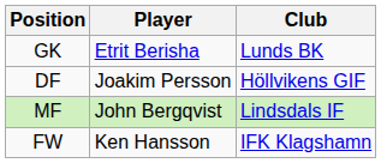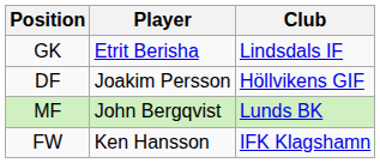 <table class="wikitable" style="text-align:center;float:left;margin-right:1em;">
 <tr>
 <th>Position</th>
 <th>Player</th>
 <th>Club</th>
 </tr>
 <tr>
 <td>GK</td>
 <td align="left"> <a href='#'>Etrit Berisha</a></td>
-<td align="left"><a href='#'>Lunds BK</a></td>
+<td align="left"><a href='#'>Lindsdals IF</a></td>
 </tr>
 <tr>
 <td>DF</td>
 <td align="left"> Joakim Persson</td>
 <td align="left"><a href='#'>Höllvikens GIF</a></td>
 </tr>
 <tr bgcolor=#D0F0C0>
 <td>MF</td>
 <td align="left"> John Bergqvist</td>
-<td align="left"><a href='#'>Lindsdals IF</a></td>
+<td align="left"><a href='#'>Lunds BK</a></td>
 </tr>
 <tr>
 <td>FW</td>
 <td align="left"> Ken Hansson</td>
 <td align="left"><a href='#'>IFK Klagshamn</a></td>
 </tr>
 <tr>
 </tr>
 </table>
